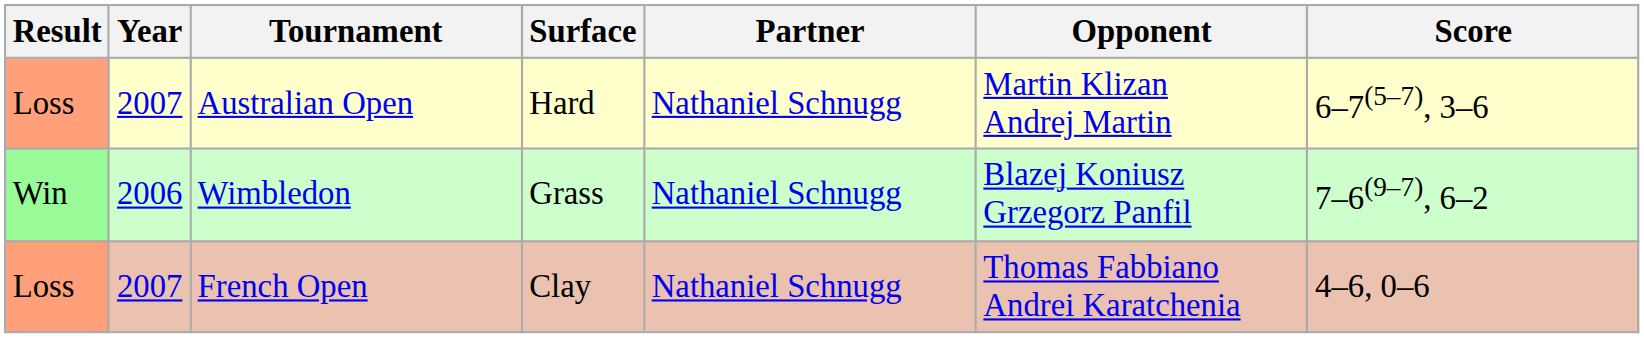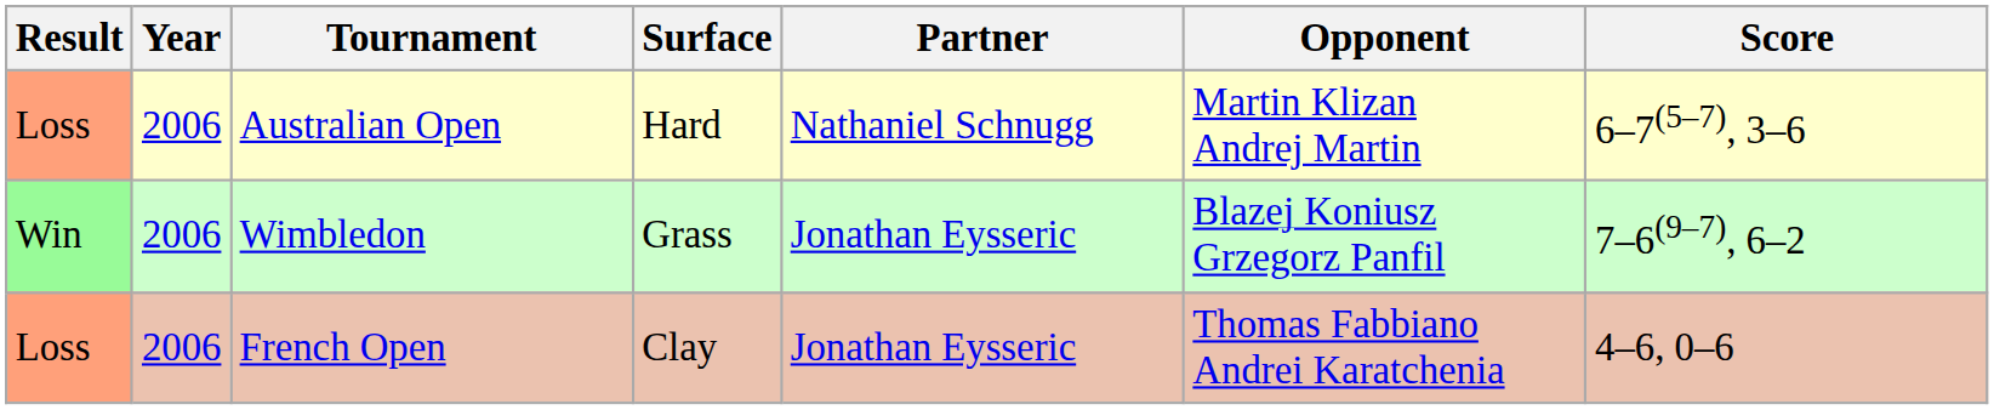 <table class="sortable wikitable" style=font-size:97%>
 <tr>
 <th>Result</th>
 <th>Year</th>
 <th width=150>Tournament</th>
 <th>Surface</th>
 <th width=150>Partner</th>
 <th width=150>Opponent</th>
 <th width=150>Score</th>
 </tr>
 <tr style="background:#ffc;">
 <td bgcolor=FFA07A>Loss</td>
-<td><a href='#'>2007</a></td>
+<td><a href='#'>2006</a></td>
 <td><a href='#'>Australian Open</a></td>
 <td>Hard</td>
 <td> <a href='#'>Nathaniel Schnugg</a></td>
 <td> <a href='#'>Martin Klizan</a> <br>  <a href='#'>Andrej Martin</a></td>
 <td>6–7<sup>(5–7)</sup>, 3–6</td>
 </tr>
 <tr style="background:#CCFFCC;">
 <td bgcolor=98fb98>Win</td>
 <td><a href='#'>2006</a></td>
 <td><a href='#'>Wimbledon</a></td>
 <td>Grass</td>
-<td> <a href='#'>Nathaniel Schnugg</a></td>
+<td> <a href='#'>Jonathan Eysseric</a></td>
 <td> <a href='#'>Blazej Koniusz</a><br> <a href='#'>Grzegorz Panfil</a></td>
 <td>7–6<sup>(9–7)</sup>, 6–2</td>
 </tr>
 <tr style="background:#ebc2af;">
 <td bgcolor=FFA07A>Loss</td>
-<td><a href='#'>2007</a></td>
+<td><a href='#'>2006</a></td>
 <td><a href='#'>French Open</a></td>
 <td>Clay</td>
-<td> <a href='#'>Nathaniel Schnugg</a></td>
+<td> <a href='#'>Jonathan Eysseric</a></td>
 <td> <a href='#'>Thomas Fabbiano</a> <br>  <a href='#'>Andrei Karatchenia</a></td>
 <td>4–6, 0–6</td>
 </tr>
 </table>
